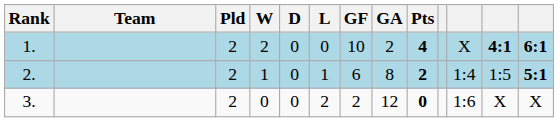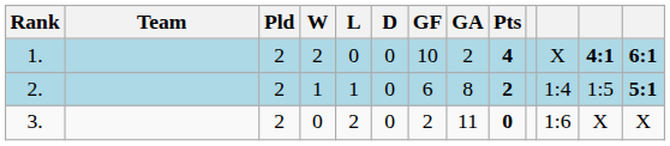 <table class="wikitable">
 <tr>
 <th bgcolor="#efefef">Rank</th>
 <th bgcolor="#efefef" width="140">Team</th>
 <th bgcolor="#efefef" width="20">Pld</th>
 <th bgcolor="#efefef" width="20">W</th>
+<th bgcolor="#efefef" width="20">L</th>
 <th bgcolor="#efefef" width="20">D</th>
-<th bgcolor="#efefef" width="20">L</th>
 <th bgcolor="#efefef" width="20">GF</th>
 <th bgcolor="#efefef" width="20">GA</th>
 <th bgcolor="#efefef" width="20">Pts</th>
 <th bgcolor="#efefef"></th>
 <th bgcolor="#efefef" width="25"></th>
 <th bgcolor="#efefef" width="25"></th>
 <th bgcolor="#efefef" width="25"></th>
 </tr>
 <tr align=center bgcolor=lightblue>
 <td>1.</td>
 <td align=left></td>
 <td>2</td>
 <td>2</td>
 <td>0</td>
 <td>0</td>
 <td>10</td>
 <td>2</td>
 <td><strong>4</strong></td>
 <td></td>
 <td>X</td>
 <td><strong>4:1</strong></td>
 <td><strong>6:1</strong></td>
 </tr>
 <tr align=center bgcolor=lightblue>
 <td>2.</td>
 <td align=left></td>
 <td>2</td>
 <td>1</td>
+<td>1</td>
 <td>0</td>
-<td>1</td>
 <td>6</td>
 <td>8</td>
 <td><strong>2</strong></td>
 <td></td>
 <td>1:4</td>
 <td>1:5</td>
 <td><strong>5:1</strong></td>
 </tr>
 <tr align=center>
 <td>3.</td>
 <td align=left></td>
 <td>2</td>
 <td>0</td>
+<td>2</td>
 <td>0</td>
 <td>2</td>
-<td>2</td>
-<td>12</td>
+<td>11</td>
 <td><strong>0</strong></td>
 <td></td>
 <td>1:6</td>
 <td>X</td>
 <td>X</td>
 </tr>
 </table>
